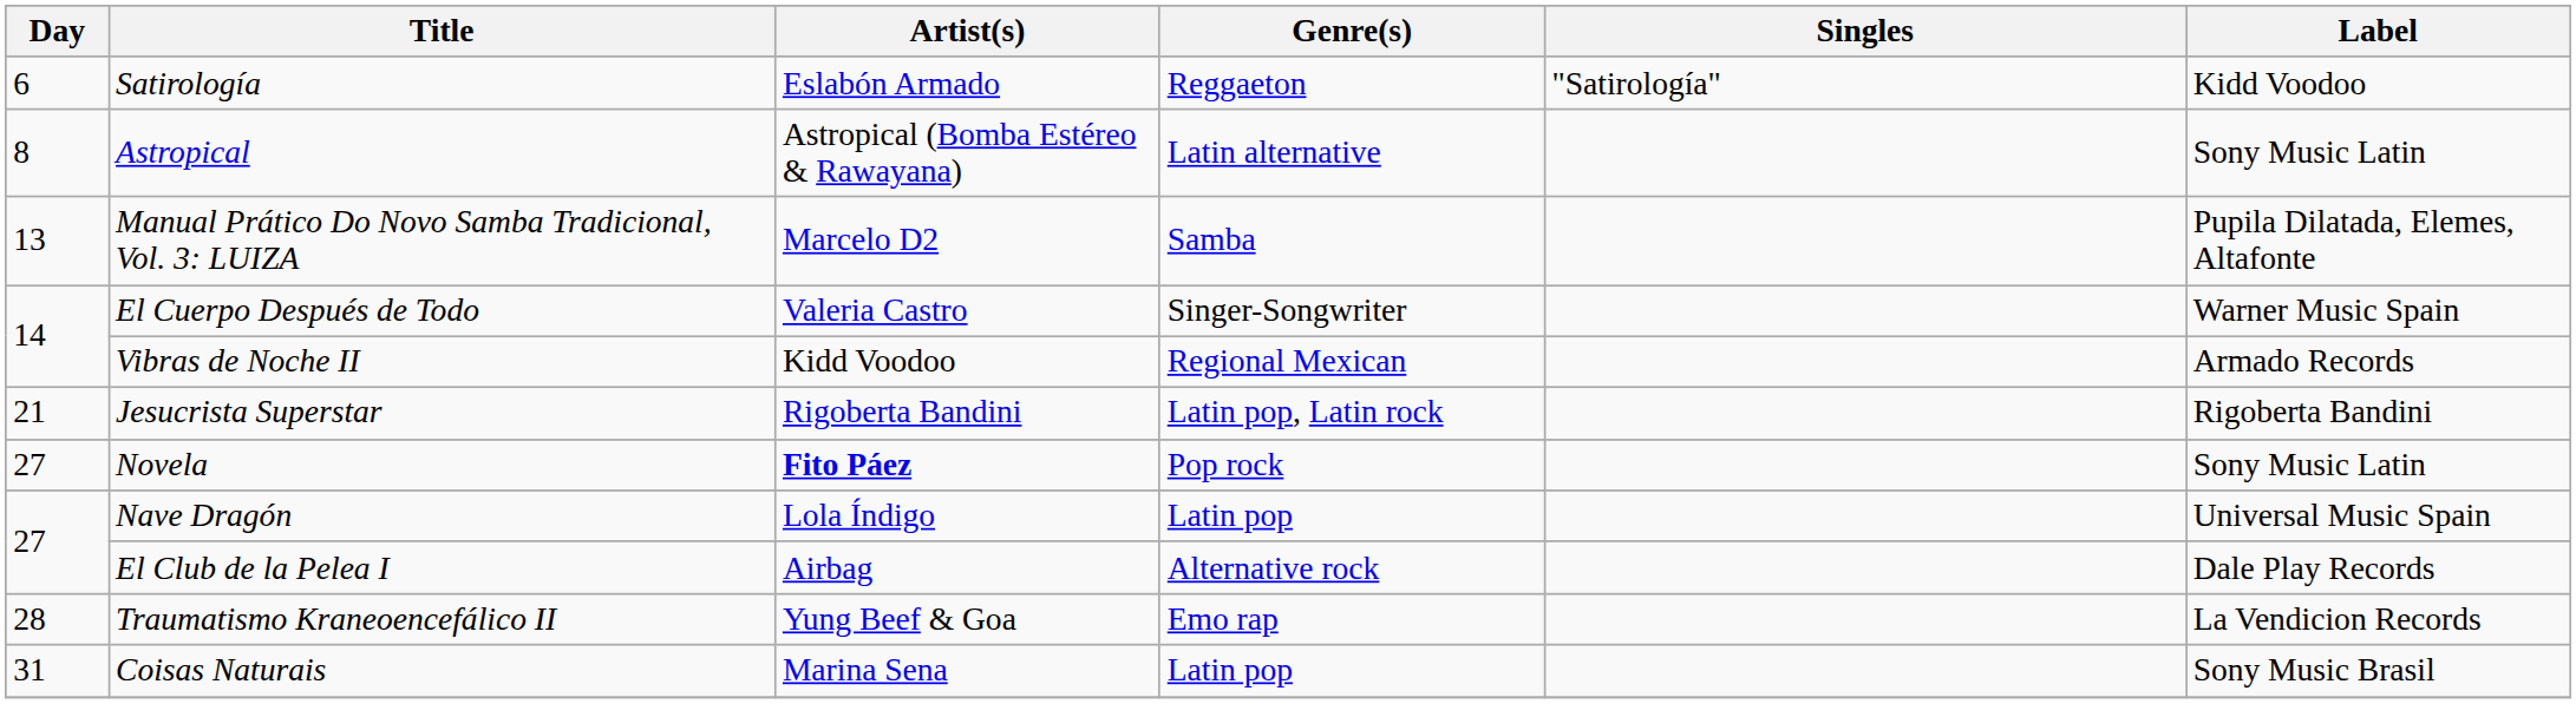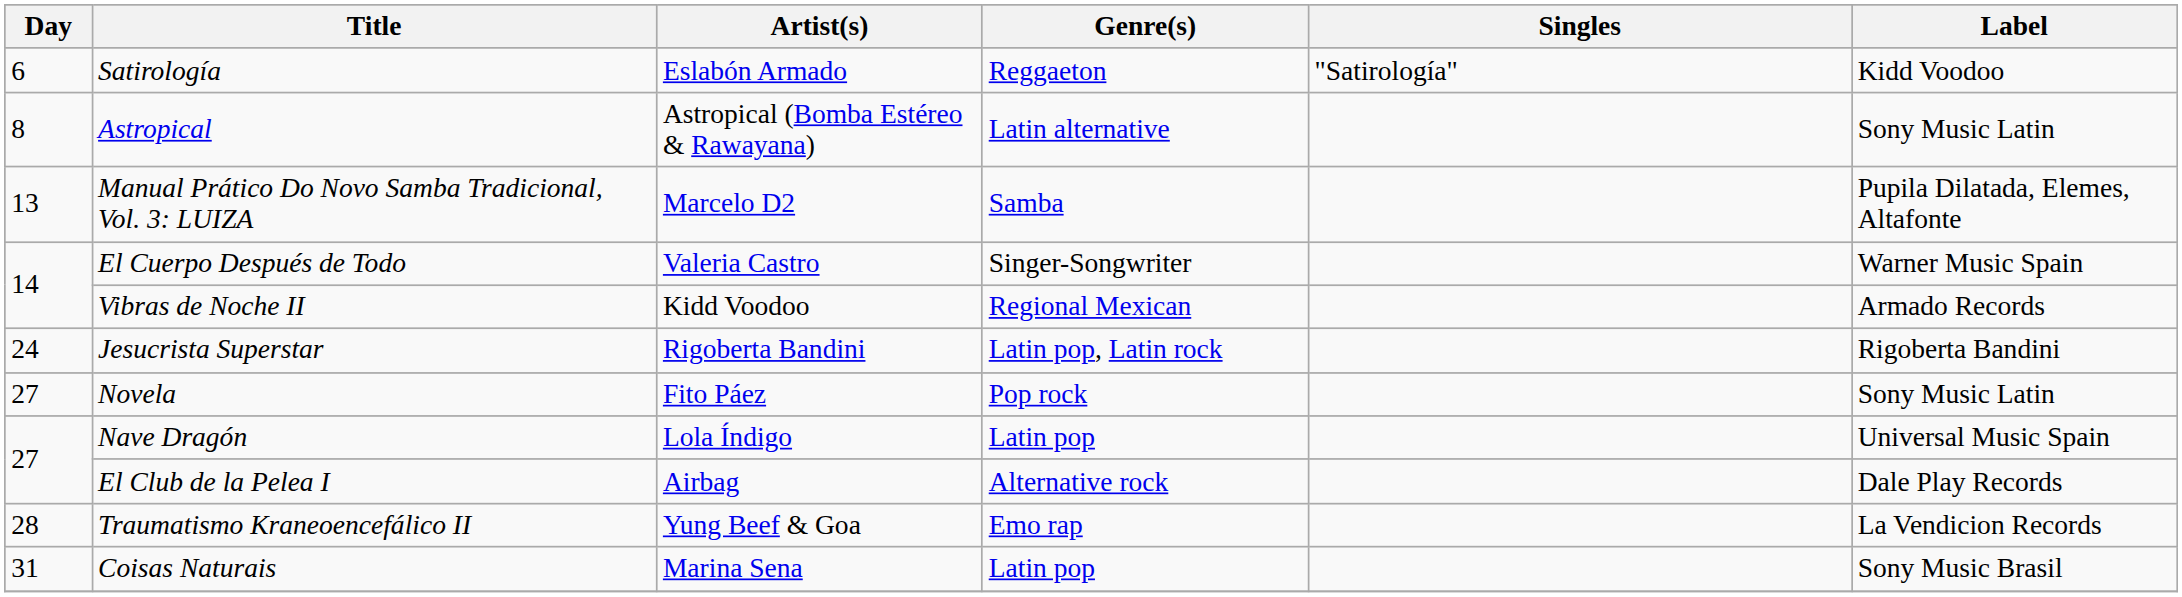 <table class="wikitable" style="width:100%; margin-bottom:4px">
 <tr>
 <th scope="col" width="4%">Day</th>
 <th scope="col" width="26%">Title</th>
 <th scope="col" width="15%">Artist(s)</th>
 <th scope="col" width="15%">Genre(s)</th>
 <th scope="col" width="25%">Singles</th>
 <th scope="col" width="15%">Label</th>
 </tr>
 <tr>
 <td>6</td>
 <td><em>Satirología</em></td>
 <td><a href='#'>Eslabón Armado</a></td>
 <td><a href='#'>Reggaeton</a></td>
 <td>"Satirología"</td>
 <td>Kidd Voodoo</td>
 </tr>
 <tr>
 <td>8</td>
 <td><em><a href='#'>Astropical</a></em></td>
 <td>Astropical (<a href='#'>Bomba Estéreo</a> & <a href='#'>Rawayana</a>)</td>
 <td><a href='#'>Latin alternative</a></td>
 <td></td>
 <td>Sony Music Latin</td>
 </tr>
 <tr>
 <td>13</td>
 <td><em>Manual Prático Do Novo Samba Tradicional, Vol. 3: LUIZA</em></td>
 <td><a href='#'>Marcelo D2</a></td>
 <td><a href='#'>Samba</a></td>
 <td></td>
 <td>Pupila Dilatada, Elemes, Altafonte</td>
 </tr>
 <tr>
 <td rowspan="2">14</td>
 <td><em>El Cuerpo Después de Todo</em></td>
 <td><a href='#'>Valeria Castro</a></td>
 <td>Singer-Songwriter</td>
 <td></td>
 <td>Warner Music Spain</td>
 </tr>
 <tr>
 <td><em>Vibras de Noche II</em></td>
 <td>Kidd Voodoo</td>
 <td><a href='#'>Regional Mexican</a></td>
 <td></td>
 <td>Armado Records</td>
 </tr>
 <tr>
-<td>21</td>
+<td>24</td>
 <td><em>Jesucrista Superstar</em></td>
 <td><a href='#'>Rigoberta Bandini</a></td>
 <td><a href='#'>Latin pop</a>, <a href='#'>Latin rock</a></td>
 <td></td>
 <td>Rigoberta Bandini</td>
 </tr>
 <tr>
 <td>27</td>
 <td><em>Novela</em></td>
-<td><strong><a href='#'>Fito Páez</a></strong></td>
+<td><a href='#'>Fito Páez</a></td>
 <td><a href='#'>Pop rock</a></td>
 <td></td>
 <td>Sony Music Latin</td>
 </tr>
 <tr>
 <td rowspan="2">27</td>
 <td><em>Nave Dragón</em></td>
 <td><a href='#'>Lola Índigo</a></td>
 <td><a href='#'>Latin pop</a></td>
 <td></td>
 <td>Universal Music Spain</td>
 </tr>
 <tr>
 <td><em>El Club de la Pelea I</em></td>
 <td><a href='#'>Airbag</a></td>
 <td><a href='#'>Alternative rock</a></td>
 <td></td>
 <td>Dale Play Records</td>
 </tr>
 <tr>
 <td>28</td>
 <td><em>Traumatismo Kraneoencefálico II</em></td>
 <td><a href='#'>Yung Beef</a> & Goa</td>
 <td><a href='#'>Emo rap</a></td>
 <td></td>
 <td>La Vendicion Records</td>
 </tr>
 <tr>
 <td>31</td>
 <td><em>Coisas Naturais</em></td>
 <td><a href='#'>Marina Sena</a></td>
 <td><a href='#'>Latin pop</a></td>
 <td></td>
 <td>Sony Music Brasil</td>
 </tr>
 <tr>
 </tr>
 </table>
